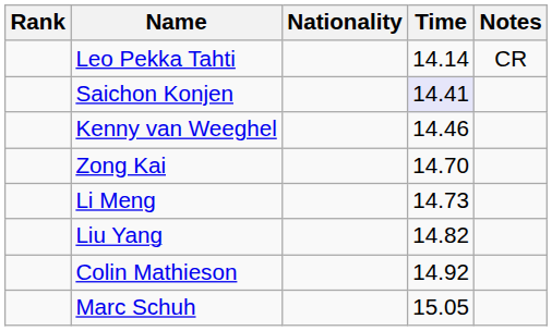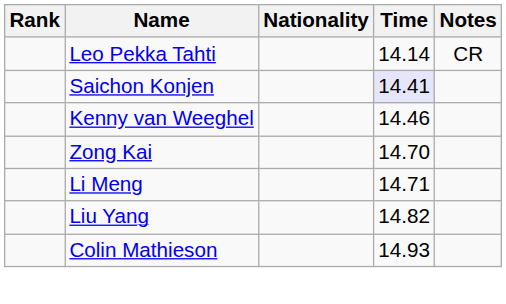 <table class="wikitable sortable" style="text-align:center">
 <tr>
 <th>Rank</th>
 <th>Name</th>
 <th>Nationality</th>
 <th>Time</th>
 <th>Notes</th>
 </tr>
 <tr>
 <td></td>
 <td align=left><a href='#'>Leo Pekka Tahti</a></td>
 <td align=left></td>
 <td>14.14</td>
 <td>CR</td>
 </tr>
 <tr>
 <td></td>
 <td align=left><a href='#'>Saichon Konjen</a></td>
 <td align=left></td>
 <td style="background: lavender;">14.41</td>
 <td></td>
 </tr>
 <tr>
 <td></td>
 <td align=left><a href='#'>Kenny van Weeghel</a></td>
 <td align=left></td>
 <td>14.46</td>
 <td></td>
 </tr>
 <tr>
 <td></td>
 <td align=left><a href='#'>Zong Kai</a></td>
 <td align=left></td>
 <td>14.70</td>
 <td></td>
 </tr>
 <tr>
 <td></td>
 <td align=left><a href='#'>Li Meng</a></td>
 <td align=left></td>
-<td>14.73</td>
+<td>14.71</td>
 <td></td>
 </tr>
 <tr>
 <td></td>
 <td align=left><a href='#'>Liu Yang</a></td>
 <td align=left></td>
 <td>14.82</td>
 <td></td>
 </tr>
 <tr>
 <td></td>
 <td align=left><a href='#'>Colin Mathieson</a></td>
 <td align=left></td>
-<td>14.92</td>
-<td></td>
-</tr>
-<tr>
-<td></td>
-<td align=left><a href='#'>Marc Schuh</a></td>
-<td align=left></td>
-<td>15.05</td>
+<td>14.93</td>
 <td></td>
 </tr>
 </table>
